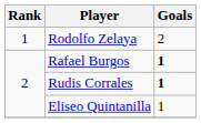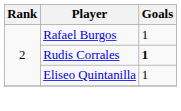 <table class="wikitable" border="1">
 <tr>
 <th>Rank</th>
 <th>Player</th>
 <th>Goals</th>
 </tr>
 <tr>
-<td rowspan="1" align=center>1</td>
-<td><a href='#'>Rodolfo Zelaya</a></td>
-<td>2</td>
-</tr>
-<tr>
 <td rowspan="3" align=center>2</td>
 <td><a href='#'>Rafael Burgos</a></td>
-<td><strong>1</strong></td>
+<td>1</td>
 </tr>
 <tr>
 <td><a href='#'>Rudis Corrales</a></td>
 <td><strong>1</strong></td>
 </tr>
 <tr>
 <td><a href='#'>Eliseo Quintanilla</a></td>
 <td>1</td>
 </tr>
 <tr>
 </tr>
 </table>
